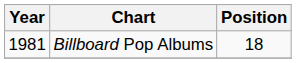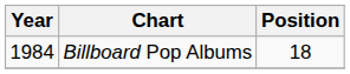 <table class="wikitable">
 <tr>
 <th align="left">Year</th>
 <th align="left">Chart</th>
 <th align="left">Position</th>
 </tr>
 <tr>
-<td align="left">1981</td>
+<td align="left">1984</td>
 <td align="left"><em>Billboard</em> Pop Albums </td>
 <td align="center">18</td>
 </tr>
 <tr>
 </tr>
 </table>
